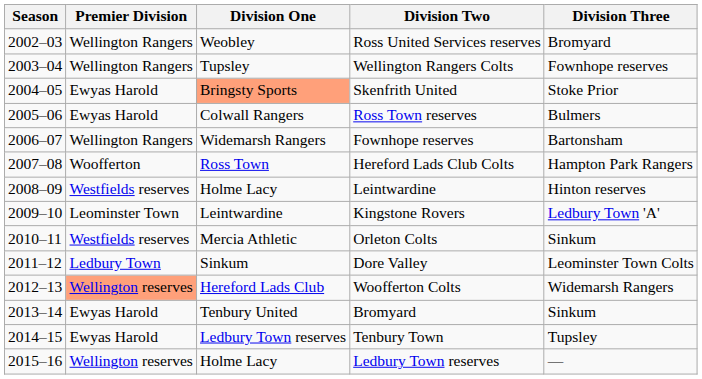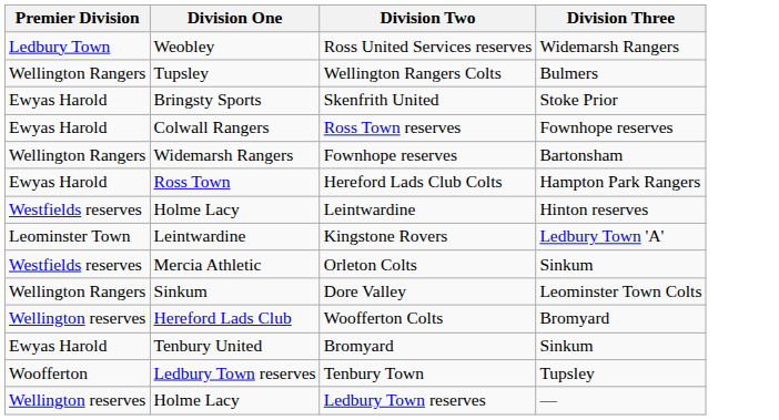 <table class="wikitable">
 <tr>
-<th>Season</th>
 <th>Premier Division</th>
 <th>Division One</th>
 <th>Division Two</th>
 <th>Division Three</th>
 </tr>
 <tr>
-<td>2002–03</td>
-<td>Wellington Rangers</td>
+<td><a href='#'>Ledbury Town</a></td>
 <td>Weobley</td>
 <td>Ross United Services reserves</td>
-<td>Bromyard</td>
+<td>Widemarsh Rangers</td>
 </tr>
 <tr>
-<td>2003–04</td>
 <td>Wellington Rangers</td>
 <td>Tupsley</td>
 <td>Wellington Rangers Colts</td>
-<td>Fownhope reserves</td>
+<td>Bulmers</td>
 </tr>
 <tr>
-<td>2004–05</td>
 <td>Ewyas Harold</td>
-<td style="background: lightsalmon;">Bringsty Sports</td>
+<td>Bringsty Sports</td>
 <td>Skenfrith United</td>
 <td>Stoke Prior</td>
 </tr>
 <tr>
-<td>2005–06</td>
 <td>Ewyas Harold</td>
 <td>Colwall Rangers</td>
 <td><a href='#'>Ross Town</a> reserves</td>
-<td>Bulmers</td>
+<td>Fownhope reserves</td>
 </tr>
 <tr>
-<td>2006–07</td>
 <td>Wellington Rangers</td>
 <td>Widemarsh Rangers</td>
 <td>Fownhope reserves</td>
 <td>Bartonsham</td>
 </tr>
 <tr>
-<td>2007–08</td>
-<td>Woofferton</td>
+<td>Ewyas Harold</td>
 <td><a href='#'>Ross Town</a></td>
 <td>Hereford Lads Club Colts</td>
 <td>Hampton Park Rangers</td>
 </tr>
 <tr>
-<td>2008–09</td>
 <td><a href='#'>Westfields</a> reserves</td>
 <td>Holme Lacy</td>
 <td>Leintwardine</td>
 <td>Hinton reserves</td>
 </tr>
 <tr>
-<td>2009–10</td>
 <td>Leominster Town</td>
 <td>Leintwardine</td>
 <td>Kingstone Rovers</td>
 <td><a href='#'>Ledbury Town</a> 'A'</td>
 </tr>
 <tr>
-<td>2010–11</td>
 <td><a href='#'>Westfields</a> reserves</td>
 <td>Mercia Athletic</td>
 <td>Orleton Colts</td>
 <td>Sinkum</td>
 </tr>
 <tr>
-<td>2011–12</td>
-<td><a href='#'>Ledbury Town</a></td>
+<td>Wellington Rangers</td>
 <td>Sinkum</td>
 <td>Dore Valley</td>
 <td>Leominster Town Colts</td>
 </tr>
 <tr>
-<td>2012–13</td>
-<td style="background: lightsalmon;"><a href='#'>Wellington</a> reserves</td>
+<td><a href='#'>Wellington</a> reserves</td>
 <td><a href='#'>Hereford Lads Club</a></td>
 <td>Woofferton Colts</td>
-<td>Widemarsh Rangers</td>
+<td>Bromyard</td>
 </tr>
 <tr>
-<td>2013–14</td>
 <td>Ewyas Harold</td>
 <td>Tenbury United</td>
 <td>Bromyard</td>
 <td>Sinkum</td>
 </tr>
 <tr>
-<td>2014–15</td>
-<td>Ewyas Harold</td>
+<td>Woofferton</td>
 <td><a href='#'>Ledbury Town</a> reserves</td>
 <td>Tenbury Town</td>
 <td>Tupsley</td>
 </tr>
 <tr>
-<td>2015–16</td>
 <td><a href='#'>Wellington</a> reserves</td>
 <td>Holme Lacy</td>
 <td><a href='#'>Ledbury Town</a> reserves</td>
 <td>—</td>
 </tr>
 </table>
